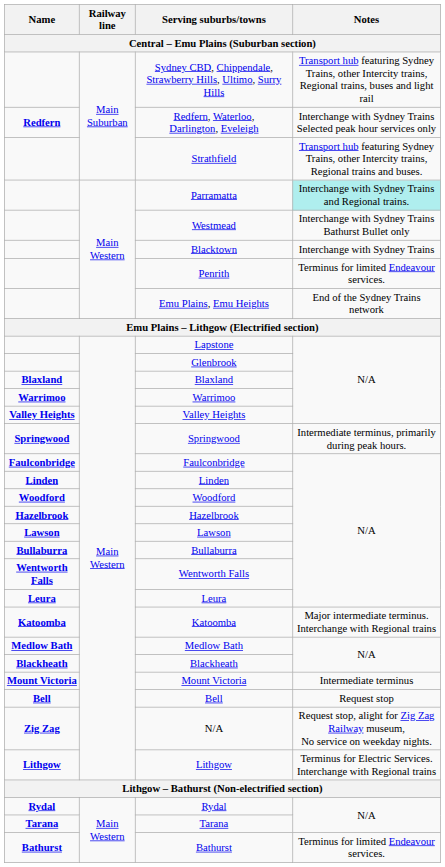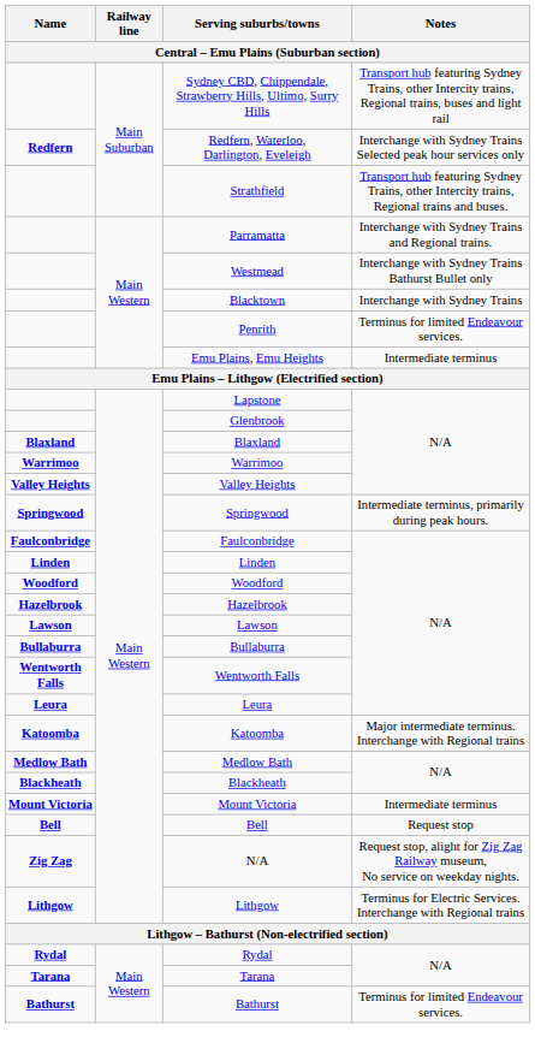 <table class="wikitable" style="font-size:95%; text-align:center; margin-left: auto; margin-right: auto;">
 <tr>
 <th>Name</th>
 <th>Railway line</th>
 <th>Serving suburbs/towns</th>
 <th>Notes</th>
 </tr>
 <tr>
 <th colspan=4 style=background:#><span>Central – Emu Plains (Suburban section)</span></th>
 </tr>
 <tr>
 <td><strong></strong></td>
 <td rowspan="3"><a href='#'>Main Suburban</a></td>
 <td><a href='#'>Sydney CBD</a>, <a href='#'>Chippendale</a>, <a href='#'>Strawberry Hills</a>, <a href='#'>Ultimo</a>, <a href='#'>Surry Hills</a></td>
 <td><a href='#'>Transport hub</a> featuring Sydney Trains, other Intercity trains, <br>Regional trains, buses and light rail</td>
 </tr>
 <tr>
 <td><strong><a href='#'>Redfern</a></strong></td>
 <td><a href='#'>Redfern</a>, <a href='#'>Waterloo</a>,<br><a href='#'>Darlington</a>, <a href='#'>Eveleigh</a></td>
 <td>Interchange with Sydney Trains<br>Selected peak hour services only</td>
 </tr>
 <tr>
 <td><strong></strong></td>
 <td><a href='#'>Strathfield</a></td>
 <td><a href='#'>Transport hub</a> featuring Sydney Trains, other Intercity trains, <br>Regional trains and buses.</td>
 </tr>
 <tr>
 <td><strong></strong></td>
 <td rowspan="5"><a href='#'>Main Western</a></td>
 <td><a href='#'>Parramatta</a></td>
-<td style="background: paleturquoise;">Interchange with Sydney Trains and Regional trains.</td>
+<td>Interchange with Sydney Trains and Regional trains.</td>
 </tr>
 <tr>
 <td><strong></strong></td>
 <td><a href='#'>Westmead</a></td>
 <td>Interchange with Sydney Trains<br>Bathurst Bullet only</td>
 </tr>
 <tr>
 <td><strong></strong></td>
 <td><a href='#'>Blacktown</a></td>
 <td>Interchange with Sydney Trains</td>
 </tr>
 <tr>
 <td><strong></strong></td>
 <td><a href='#'>Penrith</a></td>
 <td>Terminus for limited <a href='#'>Endeavour</a> services.</td>
 </tr>
 <tr>
 <td><strong></strong></td>
 <td><a href='#'>Emu Plains</a>, <a href='#'>Emu Heights</a></td>
-<td>End of the Sydney Trains network</td>
+<td>Intermediate terminus</td>
 </tr>
 <tr>
 <th colspan=4 style=background:#><span>Emu Plains – Lithgow (Electrified section)</span></th>
 </tr>
 <tr>
 <td><strong></strong></td>
 <td rowspan="21"><a href='#'>Main Western</a></td>
 <td><a href='#'>Lapstone</a></td>
 <td rowspan="5">N/A</td>
 </tr>
 <tr>
 <td><strong></strong></td>
 <td><a href='#'>Glenbrook</a></td>
 </tr>
 <tr>
 <td><strong><a href='#'>Blaxland</a></strong></td>
 <td><a href='#'>Blaxland</a></td>
 </tr>
 <tr>
 <td><strong><a href='#'>Warrimoo</a></strong></td>
 <td><a href='#'>Warrimoo</a></td>
 </tr>
 <tr>
 <td><strong><a href='#'>Valley Heights</a></strong></td>
 <td><a href='#'>Valley Heights</a></td>
 </tr>
 <tr>
 <td><strong><a href='#'>Springwood</a></strong></td>
 <td><a href='#'>Springwood</a></td>
 <td>Intermediate terminus, primarily during peak hours.</td>
 </tr>
 <tr>
 <td><strong><a href='#'>Faulconbridge</a></strong></td>
 <td><a href='#'>Faulconbridge</a></td>
 <td rowspan="8">N/A</td>
 </tr>
 <tr>
 <td><strong><a href='#'>Linden</a></strong></td>
 <td><a href='#'>Linden</a></td>
 </tr>
 <tr>
 <td><strong><a href='#'>Woodford</a></strong></td>
 <td><a href='#'>Woodford</a></td>
 </tr>
 <tr>
 <td><strong><a href='#'>Hazelbrook</a></strong></td>
 <td><a href='#'>Hazelbrook</a></td>
 </tr>
 <tr>
 <td><strong><a href='#'>Lawson</a></strong></td>
 <td><a href='#'>Lawson</a></td>
 </tr>
 <tr>
 <td><strong><a href='#'>Bullaburra</a></strong></td>
 <td><a href='#'>Bullaburra</a></td>
 </tr>
 <tr>
 <td><strong><a href='#'>Wentworth Falls</a></strong></td>
 <td><a href='#'>Wentworth Falls</a></td>
 </tr>
 <tr>
 <td><strong><a href='#'>Leura</a></strong></td>
 <td><a href='#'>Leura</a></td>
 </tr>
 <tr>
 <td><strong><a href='#'>Katoomba</a></strong></td>
 <td><a href='#'>Katoomba</a></td>
 <td>Major intermediate terminus. Interchange with Regional trains</td>
 </tr>
 <tr>
 <td><strong><a href='#'>Medlow Bath</a></strong></td>
 <td><a href='#'>Medlow Bath</a></td>
 <td rowspan="2">N/A</td>
 </tr>
 <tr>
 <td><strong><a href='#'>Blackheath</a></strong></td>
 <td><a href='#'>Blackheath</a></td>
 </tr>
 <tr>
 <td><strong><a href='#'>Mount Victoria</a></strong></td>
 <td><a href='#'>Mount Victoria</a></td>
 <td>Intermediate terminus</td>
 </tr>
 <tr>
 <td><strong><a href='#'>Bell</a></strong></td>
 <td><a href='#'>Bell</a></td>
 <td>Request stop</td>
 </tr>
 <tr>
 <td><strong><a href='#'>Zig Zag</a></strong></td>
 <td>N/A</td>
 <td>Request stop, alight for <a href='#'>Zig Zag Railway</a> museum,<br>No service on weekday nights.</td>
 </tr>
 <tr>
 <td><strong><a href='#'>Lithgow</a></strong></td>
 <td><a href='#'>Lithgow</a></td>
 <td>Terminus for Electric Services. Interchange with Regional trains</td>
 </tr>
 <tr>
 <th colspan=4 style=background:#><span>Lithgow – Bathurst (Non-electrified section)</span></th>
 </tr>
 <tr>
 <td><a href='#'><strong>Rydal</strong></a></td>
 <td rowspan="3"><a href='#'>Main Western</a></td>
 <td><a href='#'>Rydal</a></td>
 <td rowspan="2">N/A</td>
 </tr>
 <tr>
 <td><a href='#'><strong>Tarana</strong></a></td>
 <td><a href='#'>Tarana</a></td>
 </tr>
 <tr>
 <td><strong><a href='#'>Bathurst</a></strong></td>
 <td><a href='#'>Bathurst</a></td>
 <td>Terminus for limited <a href='#'>Endeavour</a> services.</td>
 </tr>
 </table>
